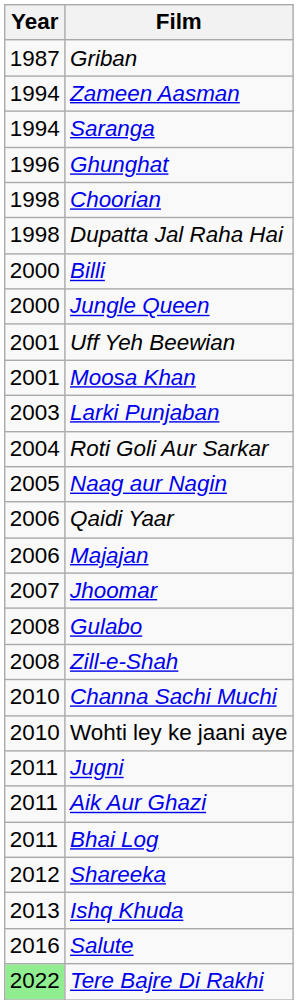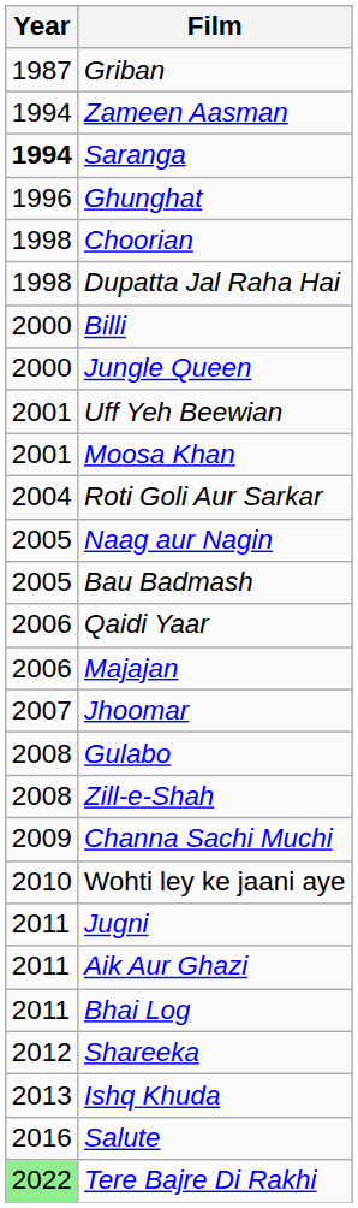 <table class="wikitable">
 <tr>
 <th>Year</th>
 <th>Film</th>
 </tr>
 <tr>
 <td>1987</td>
 <td><em>Griban</em></td>
 </tr>
 <tr>
 <td>1994</td>
 <td><em><a href='#'>Zameen Aasman</a></em></td>
 </tr>
 <tr>
-<td>1994</td>
+<td><strong>1994</strong></td>
 <td><em><a href='#'>Saranga</a></em></td>
 </tr>
 <tr>
 <td>1996</td>
 <td><a href='#'><em>Ghunghat</em></a></td>
 </tr>
 <tr>
 <td>1998</td>
 <td><a href='#'><em>Choorian</em></a></td>
 </tr>
 <tr>
 <td>1998</td>
 <td><em>Dupatta Jal Raha Hai</em></td>
 </tr>
 <tr>
 <td>2000</td>
 <td><em><a href='#'>Billi</a></em></td>
 </tr>
 <tr>
 <td>2000</td>
 <td><a href='#'><em>Jungle Queen</em></a></td>
 </tr>
 <tr>
 <td>2001</td>
 <td><em>Uff Yeh Beewian</em></td>
 </tr>
 <tr>
 <td>2001</td>
 <td><em><a href='#'>Moosa Khan</a></em></td>
 </tr>
 <tr>
-<td>2003</td>
-<td><em><a href='#'>Larki Punjaban</a></em></td>
-</tr>
-<tr>
 <td>2004</td>
 <td><em>Roti Goli Aur Sarkar</em></td>
 </tr>
 <tr>
 <td>2005</td>
 <td><em><a href='#'>Naag aur Nagin</a></em></td>
+</tr>
+<tr>
+<td>2005</td>
+<td><em>Bau Badmash</em></td>
 </tr>
 <tr>
 <td>2006</td>
 <td><em>Qaidi Yaar</em></td>
 </tr>
 <tr>
 <td>2006</td>
 <td><em><a href='#'>Majajan</a></em></td>
 </tr>
 <tr>
 <td>2007</td>
 <td><em><a href='#'>Jhoomar</a></em></td>
 </tr>
 <tr>
 <td>2008</td>
 <td><em><a href='#'>Gulabo</a></em></td>
 </tr>
 <tr>
 <td>2008</td>
 <td><em><a href='#'>Zill-e-Shah</a></em></td>
 </tr>
 <tr>
-<td>2010</td>
+<td>2009</td>
 <td><em><a href='#'>Channa Sachi Muchi</a></em></td>
 </tr>
 <tr>
 <td>2010</td>
 <td>Wohti ley ke jaani aye</td>
 </tr>
 <tr>
 <td>2011</td>
 <td><a href='#'><em>Jugni</em></a></td>
 </tr>
 <tr>
 <td>2011</td>
 <td><em><a href='#'>Aik Aur Ghazi</a></em></td>
 </tr>
 <tr>
 <td>2011</td>
 <td><em><a href='#'>Bhai Log</a></em></td>
 </tr>
 <tr>
 <td>2012</td>
 <td><em><a href='#'>Shareeka</a></em></td>
 </tr>
 <tr>
 <td>2013</td>
 <td><em><a href='#'>Ishq Khuda</a></em></td>
 </tr>
 <tr>
 <td>2016</td>
 <td><a href='#'><em>Salute</em></a></td>
 </tr>
 <tr>
 <td style="background: lightgreen;">2022</td>
 <td><em><a href='#'>Tere Bajre Di Rakhi</a></em></td>
 </tr>
 </table>
